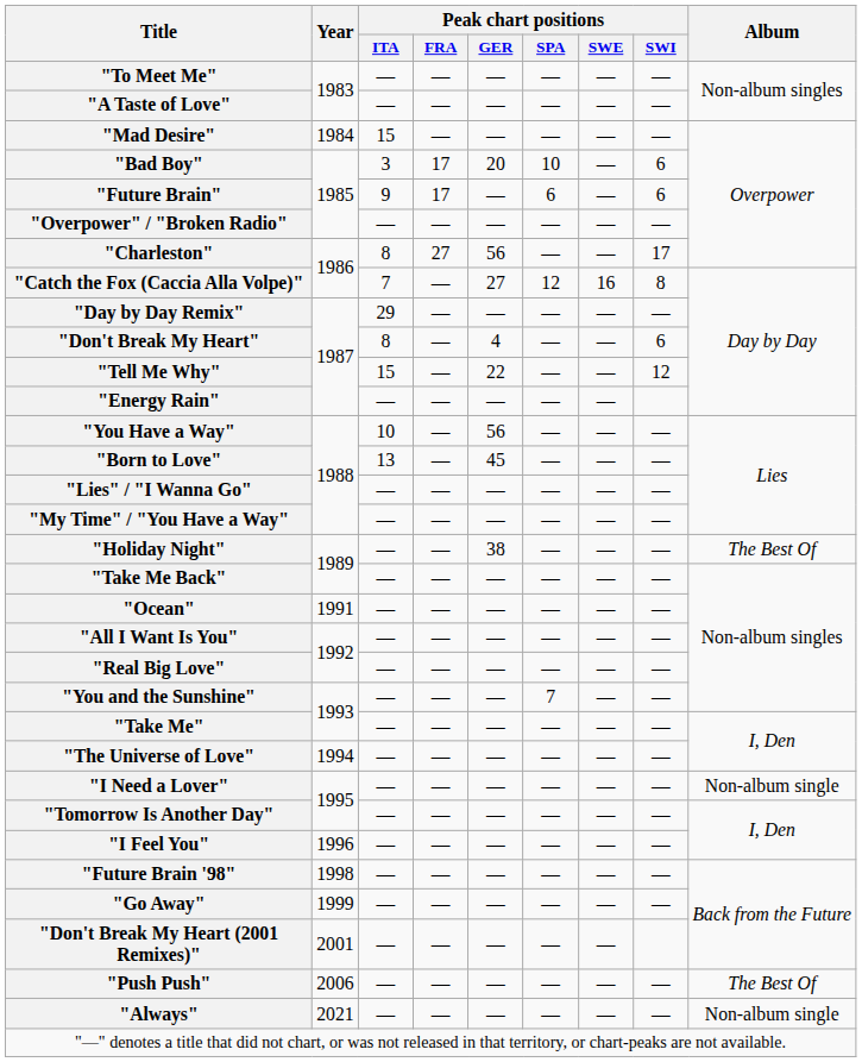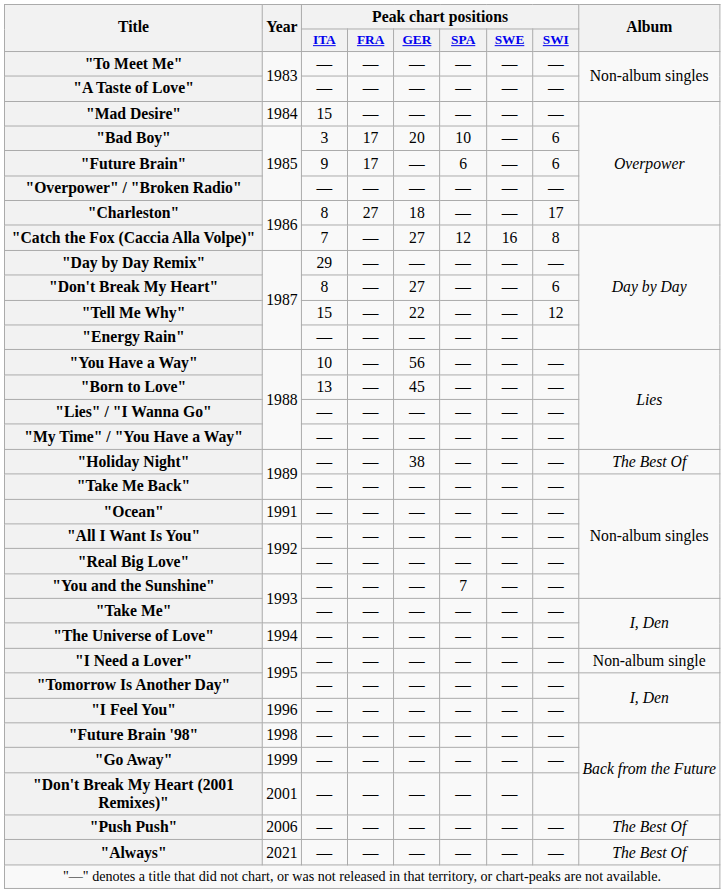 <table class="wikitable plainrowheaders" style="text-align:center;">
 <tr>
 <th scope="col" rowspan="2" style="width:16em;">Title</th>
 <th scope="col" rowspan="2">Year</th>
 <th scope="col" colspan="6">Peak chart positions</th>
 <th scope="col" rowspan="2">Album</th>
 </tr>
 <tr>
 <th style="width:3em;font-size:85%"><a href='#'>ITA</a><br></th>
 <th style="width:3em;font-size:85%"><a href='#'>FRA</a><br></th>
 <th style="width:3em;font-size:85%"><a href='#'>GER</a><br></th>
 <th style="width:3em;font-size:85%"><a href='#'>SPA</a><br></th>
 <th style="width:3em;font-size:85%"><a href='#'>SWE</a><br></th>
 <th style="width:3em;font-size:85%"><a href='#'>SWI</a><br></th>
 </tr>
 <tr>
 <th scope="row">"To Meet Me"</th>
 <td rowspan="2">1983</td>
 <td>—</td>
 <td>—</td>
 <td>—</td>
 <td>—</td>
 <td>—</td>
 <td>—</td>
 <td rowspan=2>Non-album singles</td>
 </tr>
 <tr>
 <th scope="row">"A Taste of Love"</th>
 <td>—</td>
 <td>—</td>
 <td>—</td>
 <td>—</td>
 <td>—</td>
 <td>—</td>
 </tr>
 <tr>
 <th scope="row">"Mad Desire"</th>
 <td rowspan="1">1984</td>
 <td>15</td>
 <td>—</td>
 <td>—</td>
 <td>—</td>
 <td>—</td>
 <td>—</td>
 <td rowspan=5><em>Overpower</em></td>
 </tr>
 <tr>
 <th scope="row">"Bad Boy"</th>
 <td rowspan="3">1985</td>
 <td>3</td>
 <td>17</td>
 <td>20</td>
 <td>10</td>
 <td>—</td>
 <td>6</td>
 </tr>
 <tr>
 <th scope="row">"Future Brain"</th>
 <td>9</td>
 <td>17</td>
 <td>—</td>
 <td>6</td>
 <td>—</td>
 <td>6</td>
 </tr>
 <tr>
 <th scope="row">"Overpower" / "Broken Radio"</th>
 <td>—</td>
 <td>—</td>
 <td>—</td>
 <td>—</td>
 <td>—</td>
 <td>—</td>
 </tr>
 <tr>
 <th scope="row">"Charleston"</th>
 <td rowspan="2">1986</td>
 <td>8</td>
 <td>27</td>
-<td>56</td>
+<td>18</td>
 <td>—</td>
 <td>—</td>
 <td>17</td>
 </tr>
 <tr>
 <th scope="row">"Catch the Fox (Caccia Alla Volpe)"</th>
 <td>7</td>
 <td>—</td>
 <td>27</td>
 <td>12</td>
 <td>16</td>
 <td>8</td>
 <td rowspan=5><em>Day by Day</em></td>
 </tr>
 <tr>
 <th scope="row">"Day by Day Remix"</th>
 <td rowspan="4">1987</td>
 <td>29</td>
 <td>—</td>
 <td>—</td>
 <td>—</td>
 <td>—</td>
 <td>—</td>
 </tr>
 <tr>
 <th scope="row">"Don't Break My Heart"</th>
 <td>8</td>
 <td>—</td>
-<td>4</td>
+<td>27</td>
 <td>—</td>
 <td>—</td>
 <td>6</td>
 </tr>
 <tr>
 <th scope="row">"Tell Me Why"</th>
 <td>15</td>
 <td>—</td>
 <td>22</td>
 <td>—</td>
 <td>—</td>
 <td>12</td>
 </tr>
 <tr>
 <th scope="row">"Energy Rain"</th>
 <td>—</td>
 <td>—</td>
 <td —>—</td>
 <td>—</td>
 <td>—</td>
 </tr>
 <tr>
 <th scope="row">"You Have a Way"</th>
 <td rowspan="4">1988</td>
 <td>10</td>
 <td>—</td>
 <td>56</td>
 <td>—</td>
 <td>—</td>
 <td>—</td>
 <td rowspan=4><em>Lies</em></td>
 </tr>
 <tr>
 <th scope="row">"Born to Love"</th>
 <td>13</td>
 <td>—</td>
 <td>45</td>
 <td>—</td>
 <td>—</td>
 <td>—</td>
 </tr>
 <tr>
 <th scope="row">"Lies" / "I Wanna Go"</th>
 <td>—</td>
 <td>—</td>
 <td>—</td>
 <td>—</td>
 <td>—</td>
 <td>—</td>
 </tr>
 <tr>
 <th scope="row">"My Time" / "You Have a Way"</th>
 <td>—</td>
 <td>—</td>
 <td>—</td>
 <td>—</td>
 <td>—</td>
 <td>—</td>
 </tr>
 <tr>
 <th scope="row">"Holiday Night"</th>
 <td rowspan="2">1989</td>
 <td>—</td>
 <td>—</td>
 <td>38</td>
 <td>—</td>
 <td>—</td>
 <td>—</td>
 <td rowspan=1><em>The Best Of</em></td>
 </tr>
 <tr>
 <th scope="row">"Take Me Back"</th>
 <td>—</td>
 <td>—</td>
 <td>—</td>
 <td>—</td>
 <td>—</td>
 <td>—</td>
 <td rowspan=5>Non-album singles</td>
 </tr>
 <tr>
 <th scope="row">"Ocean"</th>
 <td rowspan="1">1991</td>
 <td>—</td>
 <td>—</td>
 <td>—</td>
 <td>—</td>
 <td>—</td>
 <td>—</td>
 </tr>
 <tr>
 <th scope="row">"All I Want Is You"</th>
 <td rowspan="2">1992</td>
 <td>—</td>
 <td>—</td>
 <td>—</td>
 <td>—</td>
 <td>—</td>
 <td>—</td>
 </tr>
 <tr>
 <th scope="row">"Real Big Love"</th>
 <td>—</td>
 <td>—</td>
 <td>—</td>
 <td>—</td>
 <td>—</td>
 <td>—</td>
 </tr>
 <tr>
 <th scope="row">"You and the Sunshine"</th>
 <td rowspan="2">1993</td>
 <td>—</td>
 <td>—</td>
 <td>—</td>
 <td>7</td>
 <td>—</td>
 <td>—</td>
 </tr>
 <tr>
 <th scope="row">"Take Me"</th>
 <td>—</td>
 <td>—</td>
 <td>—</td>
 <td>—</td>
 <td>—</td>
 <td>—</td>
 <td rowspan=2><em>I, Den</em></td>
 </tr>
 <tr>
 <th scope="row">"The Universe of Love"</th>
 <td rowspan="1">1994</td>
 <td>—</td>
 <td>—</td>
 <td>—</td>
 <td>—</td>
 <td>—</td>
 <td>—</td>
 </tr>
 <tr>
 <th scope="row">"I Need a Lover"</th>
 <td rowspan="2">1995</td>
 <td>—</td>
 <td>—</td>
 <td>—</td>
 <td>—</td>
 <td>—</td>
 <td>—</td>
 <td rowspan=1>Non-album single</td>
 </tr>
 <tr>
 <th scope="row">"Tomorrow Is Another Day"</th>
 <td>—</td>
 <td>—</td>
 <td>—</td>
 <td>—</td>
 <td>—</td>
 <td>—</td>
 <td rowspan=2><em>I, Den</em></td>
 </tr>
 <tr>
 <th scope="row">"I Feel You"</th>
 <td rowspan="1">1996</td>
 <td>—</td>
 <td>—</td>
 <td>—</td>
 <td>—</td>
 <td>—</td>
 <td>—</td>
 </tr>
 <tr>
 <th scope="row">"Future Brain '98"</th>
 <td rowspan="1">1998</td>
 <td>—</td>
 <td>—</td>
 <td>—</td>
 <td>—</td>
 <td>—</td>
 <td>—</td>
 <td rowspan=3><em>Back from the Future</em></td>
 </tr>
 <tr>
 <th scope="row">"Go Away"</th>
 <td rowspan="1">1999</td>
 <td>—</td>
 <td>—</td>
 <td>—</td>
 <td>—</td>
 <td>—</td>
 <td>—</td>
 </tr>
 <tr>
 <th scope="row">"Don't Break My Heart (2001 Remixes)"</th>
 <td rowspan="1">2001</td>
 <td>—</td>
 <td>—</td>
 <td>—</td>
 <td>—</td>
 <td>—</td>
 </tr>
 <tr>
 <th scope="row">"Push Push"</th>
 <td rowspan="1">2006</td>
 <td>—</td>
 <td>—</td>
 <td>—</td>
 <td>—</td>
 <td>—</td>
 <td>—</td>
 <td rowspan=1><em>The Best Of</em></td>
 </tr>
 <tr>
 <th scope="row">"Always"</th>
 <td rowspan="1">2021</td>
 <td>—</td>
 <td>—</td>
 <td>—</td>
 <td>—</td>
 <td>—</td>
 <td>—</td>
-<td rowspan=1>Non-album single</td>
+<td rowspan=1><em>The Best Of</em></td>
 </tr>
 <tr>
 <td colspan="18" style="font-size:90%">"—" denotes a title that did not chart, or was not released in that territory, or chart-peaks are not available.</td>
 </tr>
 </table>
